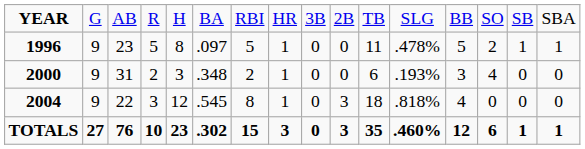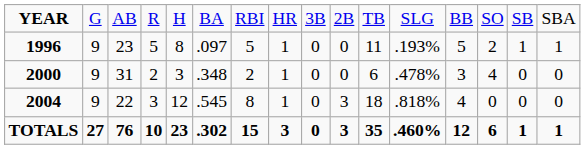 <table class="wikitable">
 <tr align=center>
 <td><strong>YEAR</strong></td>
 <td><a href='#'>G</a></td>
 <td><a href='#'>AB</a></td>
 <td><a href='#'>R</a></td>
 <td><a href='#'>H</a></td>
 <td><a href='#'>BA</a></td>
 <td><a href='#'>RBI</a></td>
 <td><a href='#'>HR</a></td>
 <td><a href='#'>3B</a></td>
 <td><a href='#'>2B</a></td>
 <td><a href='#'>TB</a></td>
 <td><a href='#'>SLG</a></td>
 <td><a href='#'>BB</a></td>
 <td><a href='#'>SO</a></td>
 <td><a href='#'>SB</a></td>
 <td>SBA</td>
 </tr>
 <tr align=center>
 <td><strong>1996</strong></td>
 <td>9</td>
 <td>23</td>
 <td>5</td>
 <td>8</td>
 <td>.097</td>
 <td>5</td>
 <td>1</td>
 <td>0</td>
 <td>0</td>
 <td>11</td>
-<td>.478%</td>
+<td>.193%</td>
 <td>5</td>
 <td>2</td>
 <td>1</td>
 <td>1</td>
 </tr>
 <tr align=center>
 <td><strong>2000</strong></td>
 <td>9</td>
 <td>31</td>
 <td>2</td>
 <td>3</td>
 <td>.348</td>
 <td>2</td>
 <td>1</td>
 <td>0</td>
 <td>0</td>
 <td>6</td>
-<td>.193%</td>
+<td>.478%</td>
 <td>3</td>
 <td>4</td>
 <td>0</td>
 <td>0</td>
 </tr>
 <tr align=center>
 <td><strong>2004</strong></td>
 <td>9</td>
 <td>22</td>
 <td>3</td>
 <td>12</td>
 <td>.545</td>
 <td>8</td>
 <td>1</td>
 <td>0</td>
 <td>3</td>
 <td>18</td>
 <td>.818%</td>
 <td>4</td>
 <td>0</td>
 <td>0</td>
 <td>0</td>
 </tr>
 <tr align=center>
 <td><strong>TOTALS</strong></td>
 <td><strong>27</strong></td>
 <td><strong>76</strong></td>
 <td><strong>10</strong></td>
 <td><strong>23</strong></td>
 <td><strong>.302</strong></td>
 <td><strong>15</strong></td>
 <td><strong>3</strong></td>
 <td><strong>0</strong></td>
 <td><strong>3</strong></td>
 <td><strong>35</strong></td>
 <td><strong>.460%</strong></td>
 <td><strong>12</strong></td>
 <td><strong>6</strong></td>
 <td><strong>1</strong></td>
 <td><strong>1</strong></td>
 </tr>
 </table>
